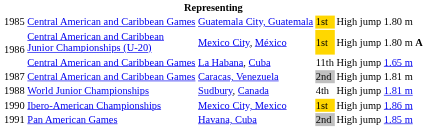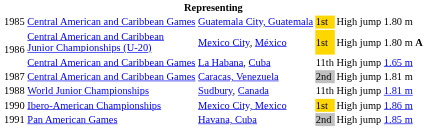 <table>
 <tr>
 <th colspan="6">Representing </th>
 </tr>
 <tr>
 <td>1985</td>
 <td><a href='#'>Central American and Caribbean Games</a></td>
 <td><a href='#'>Guatemala City, Guatemala</a></td>
 <td bgcolor="gold">1st</td>
 <td>High jump</td>
 <td>1.80 m</td>
 </tr>
 <tr>
 <td rowspan=2>1986</td>
 <td><a href='#'>Central American and Caribbean<br>Junior Championships (U-20)</a></td>
 <td><a href='#'>Mexico City</a>, <a href='#'>México</a></td>
 <td bgcolor=gold>1st</td>
 <td>High jump</td>
 <td>1.80 m <strong>A</strong></td>
 </tr>
 <tr>
 <td><a href='#'>Central American and Caribbean Games</a></td>
 <td><a href='#'>La Habana</a>, <a href='#'>Cuba</a></td>
 <td>11th</td>
 <td>High jump</td>
 <td><a href='#'>1.65 m</a></td>
 </tr>
 <tr>
 <td>1987</td>
 <td><a href='#'>Central American and Caribbean Games</a></td>
 <td><a href='#'>Caracas, Venezuela</a></td>
 <td bgcolor="silver">2nd</td>
 <td>High jump</td>
 <td>1.81 m</td>
 </tr>
 <tr>
 <td>1988</td>
 <td><a href='#'>World Junior Championships</a></td>
 <td><a href='#'>Sudbury</a>, <a href='#'>Canada</a></td>
-<td>4th</td>
+<td>11th</td>
 <td>High jump</td>
 <td><a href='#'>1.81 m</a></td>
 </tr>
 <tr>
 <td>1990</td>
 <td><a href='#'>Ibero-American Championships</a></td>
 <td><a href='#'>Mexico City, Mexico</a></td>
 <td bgcolor="gold">1st</td>
 <td>High jump</td>
 <td><a href='#'>1.86 m</a></td>
 </tr>
 <tr>
 <td>1991</td>
 <td><a href='#'>Pan American Games</a></td>
 <td><a href='#'>Havana, Cuba</a></td>
 <td bgcolor="silver">2nd</td>
 <td>High jump</td>
 <td><a href='#'>1.85 m</a></td>
 </tr>
 </table>
